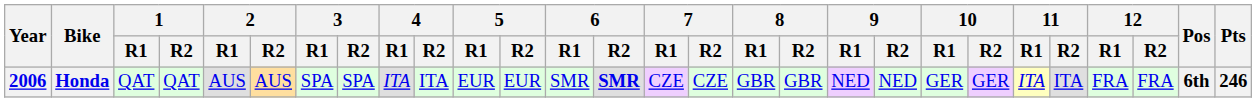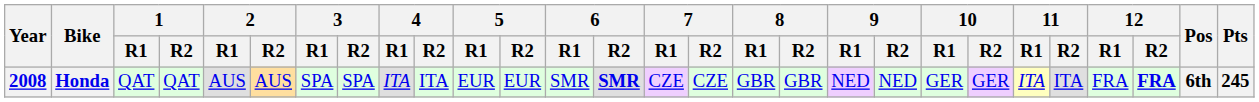 <table class="wikitable" style="text-align:center; font-size:90%">
 <tr>
 <th valign="middle" rowspan=2>Year</th>
 <th valign="middle" rowspan=2>Bike</th>
 <th colspan=2>1</th>
 <th colspan=2>2</th>
 <th colspan=2>3</th>
 <th colspan=2>4</th>
 <th colspan=2>5</th>
 <th colspan=2>6</th>
 <th colspan=2>7</th>
 <th colspan=2>8</th>
 <th colspan=2>9</th>
 <th colspan=2>10</th>
 <th colspan=2>11</th>
 <th colspan=2>12</th>
 <th rowspan=2>Pos</th>
 <th rowspan=2>Pts</th>
 </tr>
 <tr>
 <th>R1</th>
 <th>R2</th>
 <th>R1</th>
 <th>R2</th>
 <th>R1</th>
 <th>R2</th>
 <th>R1</th>
 <th>R2</th>
 <th>R1</th>
 <th>R2</th>
 <th>R1</th>
 <th>R2</th>
 <th>R1</th>
 <th>R2</th>
 <th>R1</th>
 <th>R2</th>
 <th>R1</th>
 <th>R2</th>
 <th>R1</th>
 <th>R2</th>
 <th>R1</th>
 <th>R2</th>
 <th>R1</th>
 <th>R2</th>
 </tr>
 <tr>
-<th><a href='#'>2006</a></th>
+<th><a href='#'>2008</a></th>
 <th><a href='#'>Honda</a></th>
 <td style="background:#dfffdf;"><a href='#'>QAT</a><br></td>
 <td style="background:#dfffdf;"><a href='#'>QAT</a><br></td>
 <td style="background:#dfdfdf;"><a href='#'>AUS</a><br></td>
 <td style="background:#ffdf9f;"><a href='#'>AUS</a><br></td>
 <td style="background:#dfffdf;"><a href='#'>SPA</a><br></td>
 <td style="background:#dfffdf;"><a href='#'>SPA</a><br></td>
 <td style="background:#dfdfdf;"><em><a href='#'>ITA</a></em><br></td>
 <td style="background:#dfffdf;"><a href='#'>ITA</a><br></td>
 <td style="background:#dfffdf;"><a href='#'>EUR</a><br></td>
 <td style="background:#dfffdf;"><a href='#'>EUR</a><br></td>
 <td style="background:#dfffdf;"><a href='#'>SMR</a><br></td>
 <td style="background:#dfdfdf;"><strong><a href='#'>SMR</a><br></strong></td>
 <td style="background:#efcfff;"><a href='#'>CZE</a><br></td>
 <td style="background:#dfffdf;"><a href='#'>CZE</a><br></td>
 <td style="background:#dfffdf;"><a href='#'>GBR</a><br></td>
 <td style="background:#dfffdf;"><a href='#'>GBR</a><br></td>
 <td style="background:#efcfff;"><a href='#'>NED</a><br></td>
 <td style="background:#dfffdf;"><a href='#'>NED</a><br></td>
 <td style="background:#dfffdf;"><a href='#'>GER</a><br></td>
 <td style="background:#efcfff;"><a href='#'>GER</a><br></td>
 <td style="background:#ffffbf;"><em><a href='#'>ITA</a></em><br></td>
 <td style="background:#dfdfdf;"><a href='#'>ITA</a><br></td>
 <td style="background:#dfffdf;"><a href='#'>FRA</a><br></td>
-<td style="background:#dfffdf;"><a href='#'>FRA</a><br></td>
+<td style="background:#dfffdf;"><strong><a href='#'>FRA</a><br></strong></td>
 <th>6th</th>
-<th>246</th>
+<th>245</th>
 </tr>
 </table>
